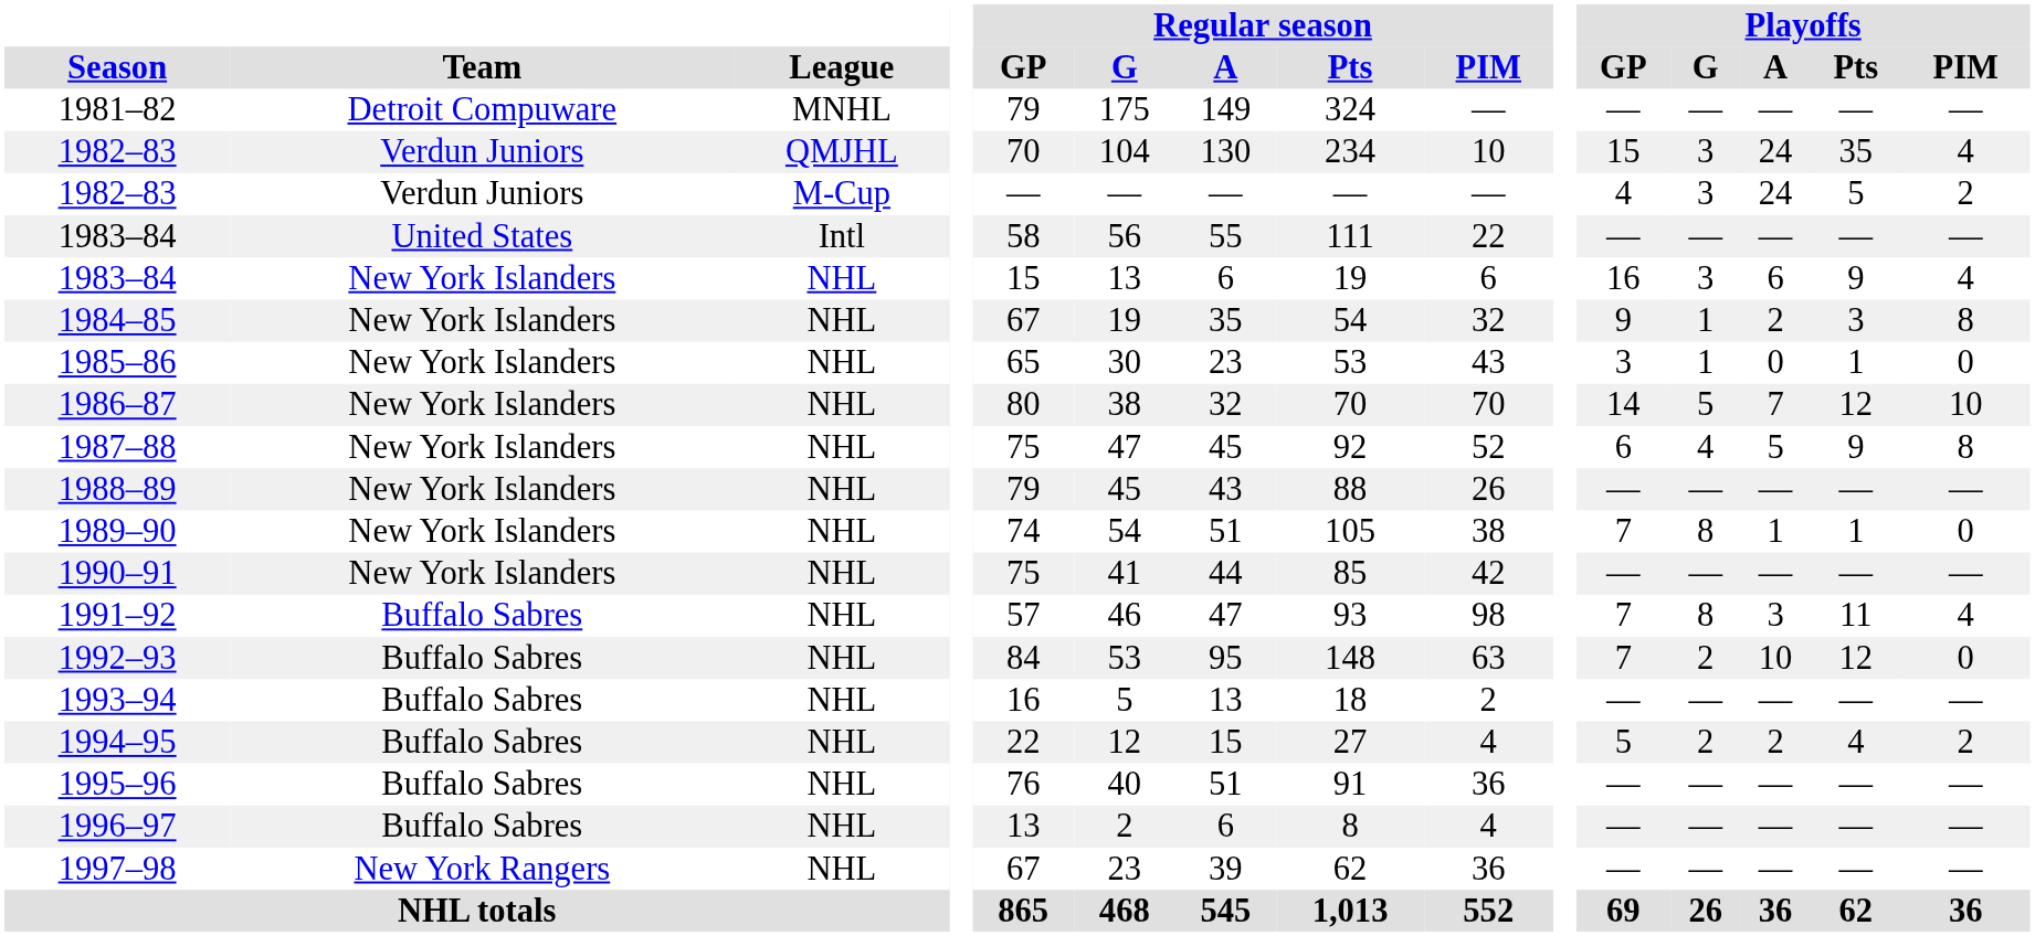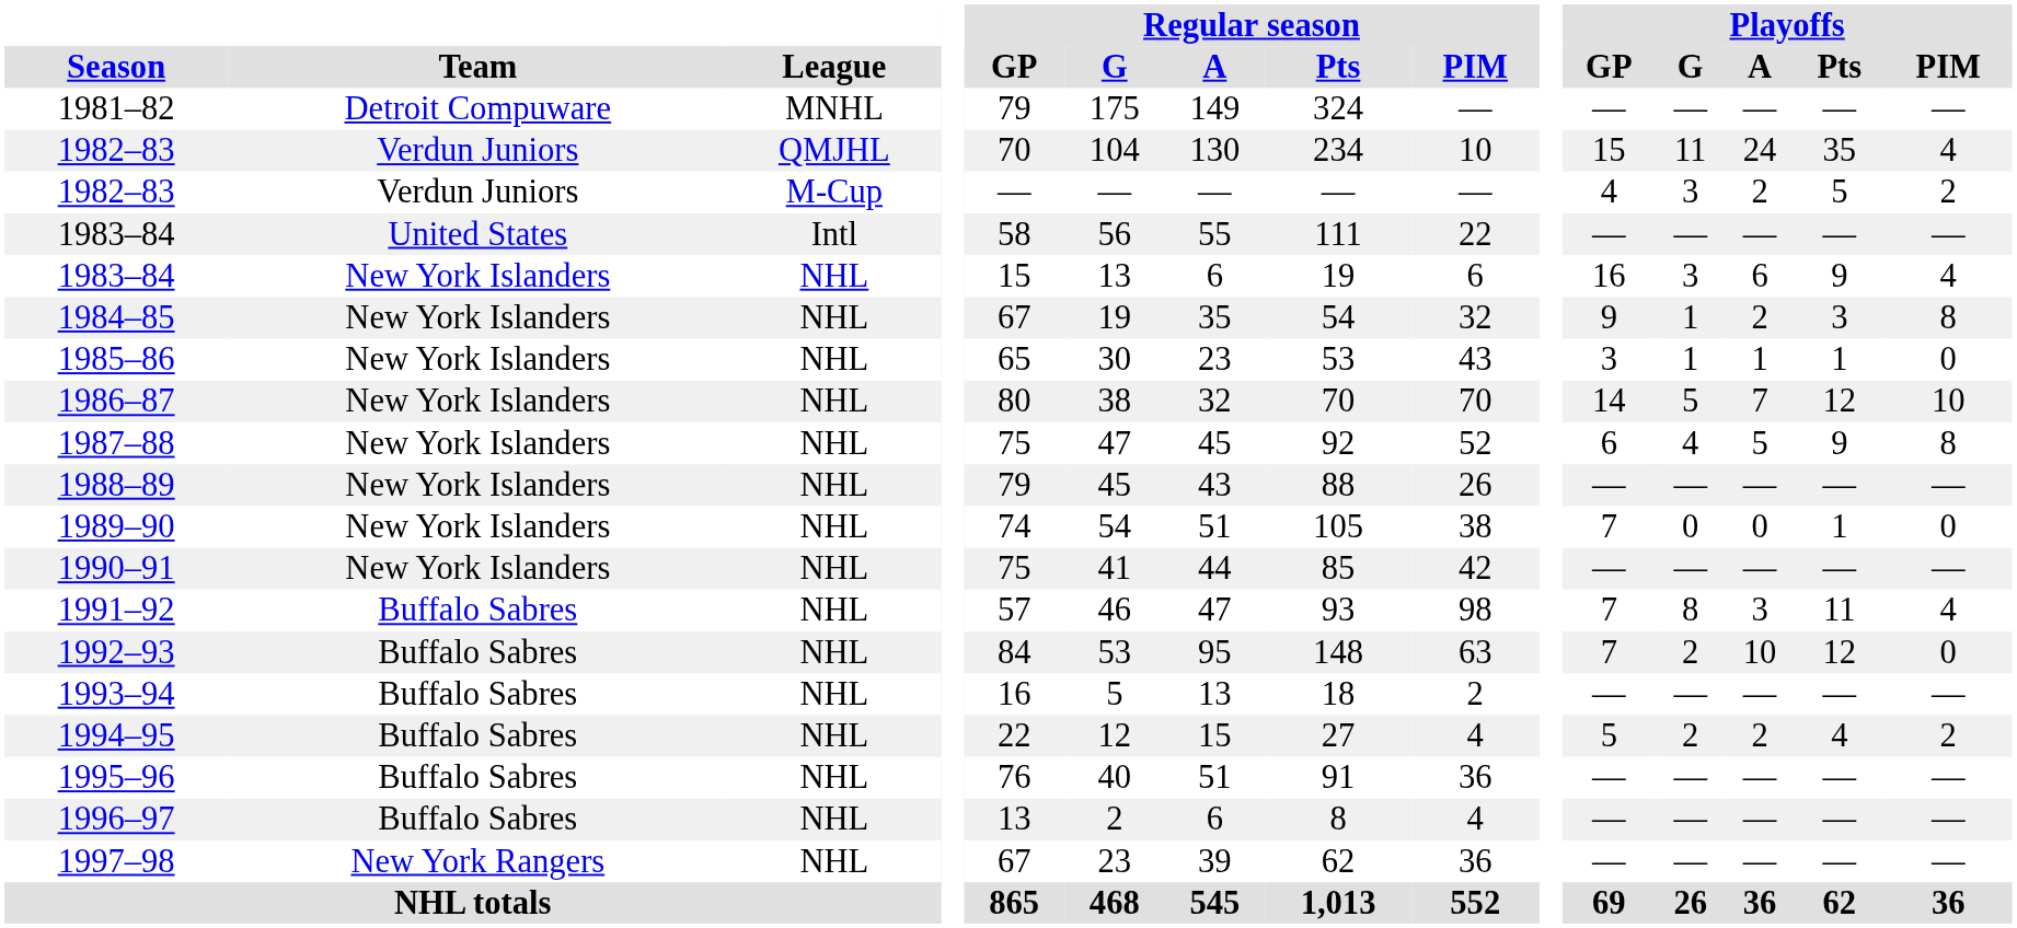 <table border="0" cellpadding="1" cellspacing="0" style="text-align:center; width:60em">
 <tr bgcolor="#e0e0e0">
 <th colspan="3" bgcolor="#ffffff"> </th>
 <th rowspan="99" bgcolor="#ffffff"> </th>
 <th colspan="5"><a href='#'>Regular season</a></th>
 <th rowspan="99" bgcolor="#ffffff"> </th>
 <th colspan="5"><a href='#'>Playoffs</a></th>
 </tr>
 <tr bgcolor="#e0e0e0">
 <th><a href='#'>Season</a></th>
 <th>Team</th>
 <th>League</th>
 <th>GP</th>
 <th><a href='#'>G</a></th>
 <th><a href='#'>A</a></th>
 <th><a href='#'>Pts</a></th>
 <th><a href='#'>PIM</a></th>
 <th>GP</th>
 <th>G</th>
 <th>A</th>
 <th>Pts</th>
 <th>PIM</th>
 </tr>
 <tr>
 <td>1981–82</td>
 <td><a href='#'>Detroit Compuware</a></td>
 <td>MNHL</td>
 <td>79</td>
 <td>175</td>
 <td>149</td>
 <td>324</td>
 <td>—</td>
 <td>—</td>
 <td>—</td>
 <td>—</td>
 <td>—</td>
 <td>—</td>
 </tr>
 <tr style="background:#f0f0f0;">
 <td><a href='#'>1982–83</a></td>
 <td><a href='#'>Verdun Juniors</a></td>
 <td><a href='#'>QMJHL</a></td>
 <td>70</td>
 <td>104</td>
 <td>130</td>
 <td>234</td>
 <td>10</td>
 <td>15</td>
-<td>3</td>
+<td>11</td>
 <td>24</td>
 <td>35</td>
 <td>4</td>
 </tr>
 <tr>
 <td><a href='#'>1982–83</a></td>
 <td>Verdun Juniors</td>
 <td><a href='#'>M-Cup</a></td>
 <td>—</td>
 <td>—</td>
 <td>—</td>
 <td>—</td>
 <td>—</td>
 <td>4</td>
 <td>3</td>
-<td>24</td>
+<td>2</td>
 <td>5</td>
 <td>2</td>
 </tr>
 <tr style="background:#f0f0f0;">
 <td>1983–84</td>
 <td><a href='#'>United States</a></td>
 <td>Intl</td>
 <td>58</td>
 <td>56</td>
 <td>55</td>
 <td>111</td>
 <td>22</td>
 <td>—</td>
 <td>—</td>
 <td>—</td>
 <td>—</td>
 <td>—</td>
 </tr>
 <tr>
 <td><a href='#'>1983–84</a></td>
 <td><a href='#'>New York Islanders</a></td>
 <td><a href='#'>NHL</a></td>
 <td>15</td>
 <td>13</td>
 <td>6</td>
 <td>19</td>
 <td>6</td>
 <td>16</td>
 <td>3</td>
 <td>6</td>
 <td>9</td>
 <td>4</td>
 </tr>
 <tr style="background:#f0f0f0;">
 <td><a href='#'>1984–85</a></td>
 <td>New York Islanders</td>
 <td>NHL</td>
 <td>67</td>
 <td>19</td>
 <td>35</td>
 <td>54</td>
 <td>32</td>
 <td>9</td>
 <td>1</td>
 <td>2</td>
 <td>3</td>
 <td>8</td>
 </tr>
 <tr>
 <td><a href='#'>1985–86</a></td>
 <td>New York Islanders</td>
 <td>NHL</td>
 <td>65</td>
 <td>30</td>
 <td>23</td>
 <td>53</td>
 <td>43</td>
 <td>3</td>
 <td>1</td>
-<td>0</td>
+<td>1</td>
 <td>1</td>
 <td>0</td>
 </tr>
 <tr style="background:#f0f0f0;">
 <td><a href='#'>1986–87</a></td>
 <td>New York Islanders</td>
 <td>NHL</td>
 <td>80</td>
 <td>38</td>
 <td>32</td>
 <td>70</td>
 <td>70</td>
 <td>14</td>
 <td>5</td>
 <td>7</td>
 <td>12</td>
 <td>10</td>
 </tr>
 <tr>
 <td><a href='#'>1987–88</a></td>
 <td>New York Islanders</td>
 <td>NHL</td>
 <td>75</td>
 <td>47</td>
 <td>45</td>
 <td>92</td>
 <td>52</td>
 <td>6</td>
 <td>4</td>
 <td>5</td>
 <td>9</td>
 <td>8</td>
 </tr>
 <tr style="background:#f0f0f0;">
 <td><a href='#'>1988–89</a></td>
 <td>New York Islanders</td>
 <td>NHL</td>
 <td>79</td>
 <td>45</td>
 <td>43</td>
 <td>88</td>
 <td>26</td>
 <td>—</td>
 <td>—</td>
 <td>—</td>
 <td>—</td>
 <td>—</td>
 </tr>
 <tr>
 <td><a href='#'>1989–90</a></td>
 <td>New York Islanders</td>
 <td>NHL</td>
 <td>74</td>
 <td>54</td>
 <td>51</td>
 <td>105</td>
 <td>38</td>
 <td>7</td>
-<td>8</td>
-<td>1</td>
+<td>0</td>
+<td>0</td>
 <td>1</td>
 <td>0</td>
 </tr>
 <tr style="background:#f0f0f0;">
 <td><a href='#'>1990–91</a></td>
 <td>New York Islanders</td>
 <td>NHL</td>
 <td>75</td>
 <td>41</td>
 <td>44</td>
 <td>85</td>
 <td>42</td>
 <td>—</td>
 <td>—</td>
 <td>—</td>
 <td>—</td>
 <td>—</td>
 </tr>
 <tr>
 <td><a href='#'>1991–92</a></td>
 <td><a href='#'>Buffalo Sabres</a></td>
 <td>NHL</td>
 <td>57</td>
 <td>46</td>
 <td>47</td>
 <td>93</td>
 <td>98</td>
 <td>7</td>
 <td>8</td>
 <td>3</td>
 <td>11</td>
 <td>4</td>
 </tr>
 <tr style="background:#f0f0f0;">
 <td><a href='#'>1992–93</a></td>
 <td>Buffalo Sabres</td>
 <td>NHL</td>
 <td>84</td>
 <td>53</td>
 <td>95</td>
 <td>148</td>
 <td>63</td>
 <td>7</td>
 <td>2</td>
 <td>10</td>
 <td>12</td>
 <td>0</td>
 </tr>
 <tr>
 <td><a href='#'>1993–94</a></td>
 <td>Buffalo Sabres</td>
 <td>NHL</td>
 <td>16</td>
 <td>5</td>
 <td>13</td>
 <td>18</td>
 <td>2</td>
 <td>—</td>
 <td>—</td>
 <td>—</td>
 <td>—</td>
 <td>—</td>
 </tr>
 <tr style="background:#f0f0f0;">
 <td><a href='#'>1994–95</a></td>
 <td>Buffalo Sabres</td>
 <td>NHL</td>
 <td>22</td>
 <td>12</td>
 <td>15</td>
 <td>27</td>
 <td>4</td>
 <td>5</td>
 <td>2</td>
 <td>2</td>
 <td>4</td>
 <td>2</td>
 </tr>
 <tr>
 <td><a href='#'>1995–96</a></td>
 <td>Buffalo Sabres</td>
 <td>NHL</td>
 <td>76</td>
 <td>40</td>
 <td>51</td>
 <td>91</td>
 <td>36</td>
 <td>—</td>
 <td>—</td>
 <td>—</td>
 <td>—</td>
 <td>—</td>
 </tr>
 <tr style="background:#f0f0f0;">
 <td><a href='#'>1996–97</a></td>
 <td>Buffalo Sabres</td>
 <td>NHL</td>
 <td>13</td>
 <td>2</td>
 <td>6</td>
 <td>8</td>
 <td>4</td>
 <td>—</td>
 <td>—</td>
 <td>—</td>
 <td>—</td>
 <td>—</td>
 </tr>
 <tr>
 <td><a href='#'>1997–98</a></td>
 <td><a href='#'>New York Rangers</a></td>
 <td>NHL</td>
 <td>67</td>
 <td>23</td>
 <td>39</td>
 <td>62</td>
 <td>36</td>
 <td>—</td>
 <td>—</td>
 <td>—</td>
 <td>—</td>
 <td>—</td>
 </tr>
 <tr style="background:#e0e0e0;">
 <th colspan="3">NHL totals</th>
 <th>865</th>
 <th>468</th>
 <th>545</th>
 <th>1,013</th>
 <th>552</th>
 <th>69</th>
 <th>26</th>
 <th>36</th>
 <th>62</th>
 <th>36</th>
 </tr>
 </table>
